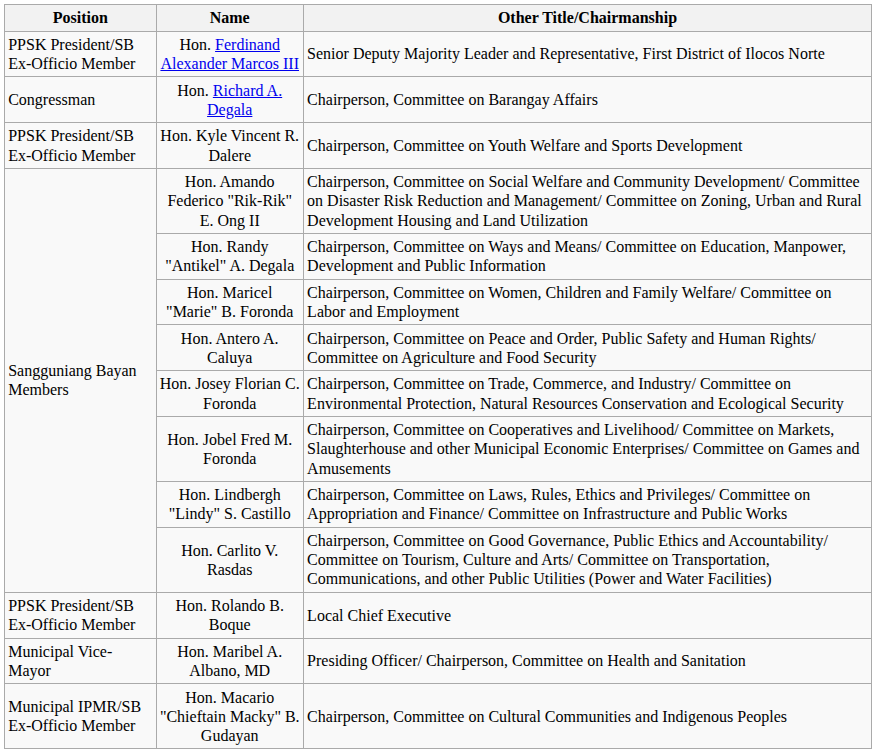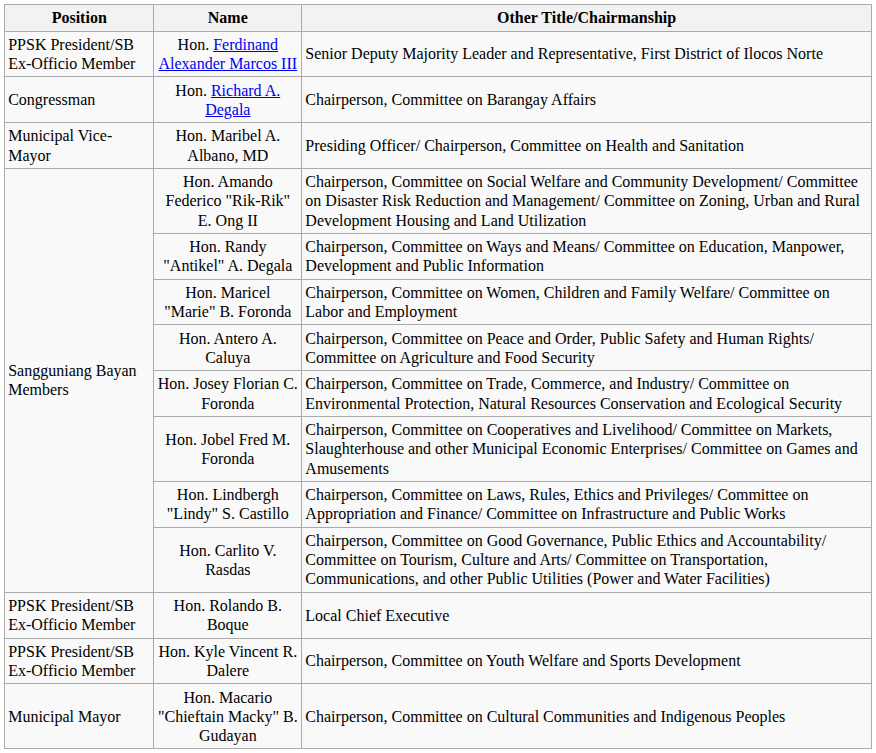 <table class="wikitable" style="line-height:1.20em; font-size:100%;">
 <tr ->
 <th>Position</th>
 <th>Name</th>
 <th>Other Title/Chairmanship</th>
 </tr>
 <tr ->
 <td rowspan=1>PPSK President/SB Ex-Officio Member</td>
 <td style="text-align:center;">Hon. <a href='#'>Ferdinand Alexander Marcos III</a></td>
 <td>Senior Deputy Majority Leader and Representative, First District of Ilocos Norte</td>
 </tr>
 <tr ->
 <td>Congressman</td>
 <td style="text-align:center;">Hon. <a href='#'>Richard A. Degala</a></td>
 <td>Chairperson, Committee on Barangay Affairs</td>
 </tr>
-<tr>
-<td rowspan=1>PPSK President/SB Ex-Officio Member</td>
-<td style="text-align:center;">Hon. Kyle Vincent R. Dalere</td>
-<td>Chairperson, Committee on Youth Welfare and Sports Development</td>
+<tr ->
+<td>Municipal Vice-Mayor</td>
+<td style="text-align:center;">Hon. Maribel A. Albano, MD</td>
+<td>Presiding Officer/ Chairperson, Committee on Health and Sanitation</td>
 </tr>
 <tr ->
 <td rowspan=8>Sangguniang Bayan Members</td>
 <td style="text-align:center;">Hon. Amando Federico "Rik-Rik" E. Ong II</td>
 <td>Chairperson, Committee on Social Welfare and Community Development/ Committee on Disaster Risk Reduction and Management/ Committee on Zoning, Urban and Rural Development Housing and Land Utilization</td>
 </tr>
 <tr ->
 <td style="text-align:center;">Hon. Randy "Antikel" A. Degala</td>
 <td>Chairperson, Committee on Ways and Means/ Committee on Education, Manpower, Development and Public Information</td>
 </tr>
 <tr ->
 <td style="text-align:center;">Hon. Maricel "Marie" B. Foronda</td>
 <td>Chairperson, Committee on Women, Children and Family Welfare/ Committee on Labor and Employment</td>
 </tr>
 <tr ->
 <td style="text-align:center;">Hon. Antero A. Caluya</td>
 <td>Chairperson, Committee on Peace and Order, Public Safety and Human Rights/ Committee on Agriculture and Food Security</td>
 </tr>
 <tr>
 <td style="text-align:center;">Hon. Josey Florian C. Foronda</td>
 <td>Chairperson, Committee on Trade, Commerce, and Industry/ Committee on Environmental Protection, Natural Resources Conservation and Ecological Security</td>
 </tr>
 <tr>
 <td style="text-align:center;">Hon. Jobel Fred M. Foronda</td>
 <td>Chairperson, Committee on Cooperatives and Livelihood/ Committee on Markets, Slaughterhouse and other Municipal Economic Enterprises/ Committee on Games and Amusements</td>
 </tr>
 <tr>
 <td style="text-align:center;">Hon. Lindbergh "Lindy" S. Castillo</td>
 <td>Chairperson, Committee on Laws, Rules, Ethics and Privileges/ Committee on Appropriation and Finance/ Committee on Infrastructure and Public Works</td>
 </tr>
 <tr>
 <td style="text-align:center;">Hon. Carlito V. Rasdas</td>
 <td>Chairperson, Committee on Good Governance, Public Ethics and Accountability/ Committee on Tourism, Culture and Arts/ Committee on Transportation, Communications, and other Public Utilities (Power and Water Facilities)</td>
 </tr>
 <tr>
 <td rowspan=1>PPSK President/SB Ex-Officio Member</td>
 <td style="text-align:center;">Hon. Rolando B. Boque</td>
 <td>Local Chief Executive</td>
 </tr>
-<tr ->
-<td>Municipal Vice-Mayor</td>
-<td style="text-align:center;">Hon. Maribel A. Albano, MD</td>
-<td>Presiding Officer/ Chairperson, Committee on Health and Sanitation</td>
+<tr>
+<td rowspan=1>PPSK President/SB Ex-Officio Member</td>
+<td style="text-align:center;">Hon. Kyle Vincent R. Dalere</td>
+<td>Chairperson, Committee on Youth Welfare and Sports Development</td>
 </tr>
 <tr>
-<td rowspan=1>Municipal IPMR/SB Ex-Officio Member</td>
+<td>Municipal Mayor</td>
 <td style="text-align:center;">Hon. Macario "Chieftain Macky" B. Gudayan</td>
 <td>Chairperson, Committee on Cultural Communities and Indigenous Peoples</td>
 </tr>
 <tr>
 </tr>
 </table>
